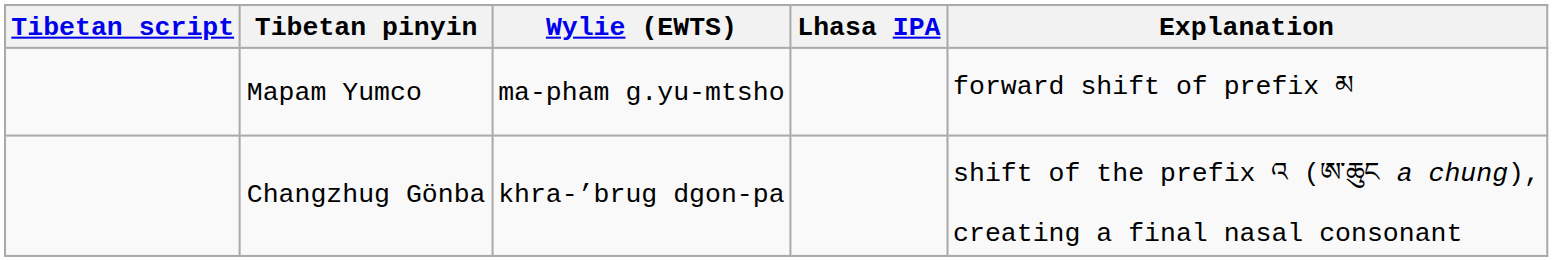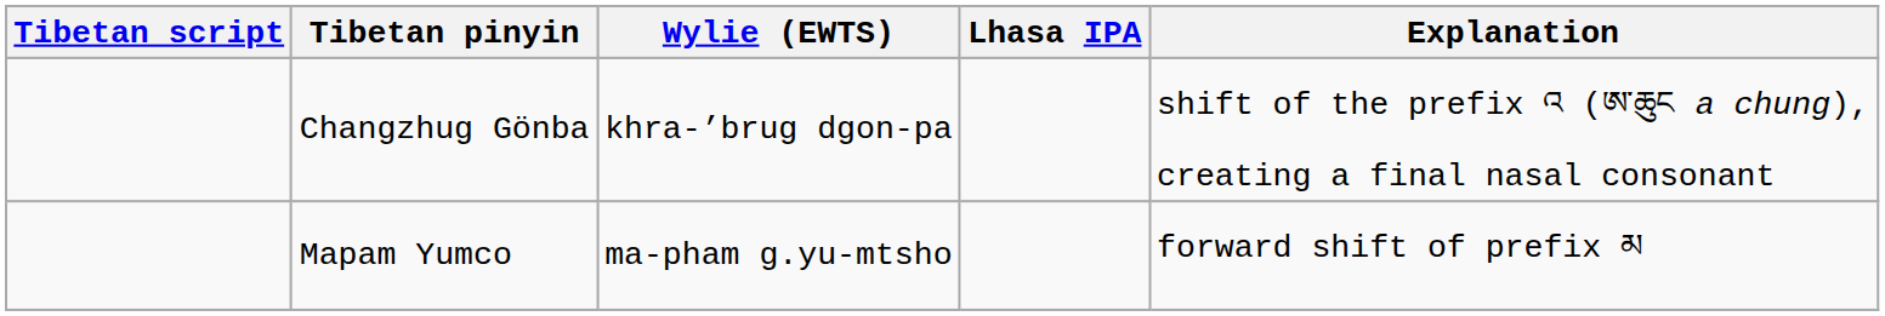 <table class="wikitable + sortable">
 <tr>
 <th><a href='#'>Tibetan script</a></th>
 <th>Tibetan pinyin</th>
 <th><a href='#'>Wylie</a> (EWTS)</th>
 <th>Lhasa <a href='#'>IPA</a></th>
 <th>Explanation</th>
 </tr>
 <tr>
 <td><a href='#'></a></td>
+<td>Cha<span>ng</span>zhug Gönba</td>
+<td>khra-’brug dgon-pa</td>
+<td></td>
+<td>shift of the prefix འ (ཨ་ཆུང <em>a chung</em>), <br> creating a final nasal consonant</td>
+</tr>
+<tr>
+<td><a href='#'></a></td>
 <td>Mapam Yu<span>m</span>co</td>
 <td>ma-pham g.yu-mtsho</td>
 <td></td>
 <td>forward shift of prefix མ</td>
 </tr>
-<tr>
-<td><a href='#'></a></td>
-<td>Cha<span>ng</span>zhug Gönba</td>
-<td>khra-’brug dgon-pa</td>
-<td></td>
-<td>shift of the prefix འ (ཨ་ཆུང <em>a chung</em>), <br> creating a final nasal consonant</td>
-</tr>
 </table>
